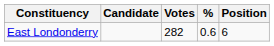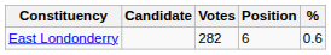 <table class="wikitable sortable">
 <tr>
 <th>Constituency</th>
 <th>Candidate</th>
 <th>Votes</th>
+<th>Position</th>
 <th>%</th>
-<th>Position</th>
 </tr>
 <tr>
 <td><a href='#'>East Londonderry</a></td>
 <td></td>
 <td>282</td>
+<td>6</td>
 <td>0.6</td>
-<td>6</td>
 </tr>
 </table>
